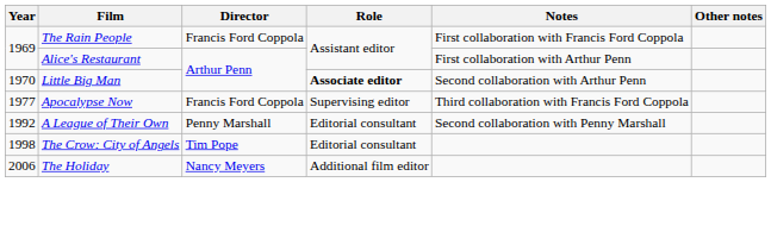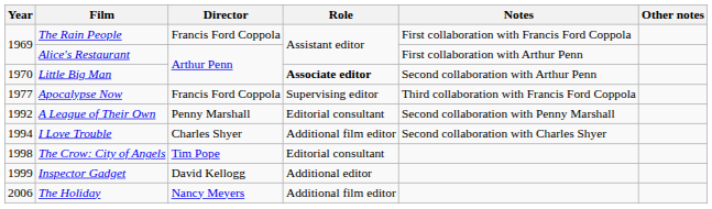 <table class="wikitable">
 <tr>
 <th>Year</th>
 <th>Film</th>
 <th>Director</th>
 <th>Role</th>
 <th>Notes</th>
 <th>Other notes</th>
 </tr>
 <tr>
 <td rowspan=2>1969</td>
 <td><em><a href='#'>The Rain People</a></em></td>
 <td>Francis Ford Coppola</td>
 <td rowspan=2>Assistant editor</td>
 <td>First collaboration with Francis Ford Coppola</td>
 <td></td>
 </tr>
 <tr>
 <td><em><a href='#'>Alice's Restaurant</a></em></td>
 <td rowspan=2><a href='#'>Arthur Penn</a></td>
 <td>First collaboration with Arthur Penn</td>
 <td></td>
 </tr>
 <tr>
 <td>1970</td>
 <td><em><a href='#'>Little Big Man</a></em></td>
 <td><strong>Associate editor</strong></td>
 <td>Second collaboration with Arthur Penn</td>
 <td></td>
 </tr>
 <tr>
 <td>1977</td>
 <td><em><a href='#'>Apocalypse Now</a></em></td>
 <td>Francis Ford Coppola</td>
 <td>Supervising editor</td>
 <td>Third collaboration with Francis Ford Coppola</td>
 <td></td>
 </tr>
 <tr>
 <td>1992</td>
 <td><em><a href='#'>A League of Their Own</a></em></td>
 <td>Penny Marshall</td>
 <td>Editorial consultant</td>
 <td>Second collaboration with Penny Marshall</td>
 <td><small></small></td>
 </tr>
 <tr>
+<td>1994</td>
+<td><em><a href='#'>I Love Trouble</a></em></td>
+<td>Charles Shyer</td>
+<td>Additional film editor</td>
+<td>Second collaboration with Charles Shyer</td>
+<td></td>
+</tr>
+<tr>
 <td>1998</td>
 <td><em><a href='#'>The Crow: City of Angels</a></em></td>
 <td><a href='#'>Tim Pope</a></td>
 <td>Editorial consultant</td>
+<td></td>
+<td></td>
+</tr>
+<tr>
+<td>1999</td>
+<td><em><a href='#'>Inspector Gadget</a></em></td>
+<td>David Kellogg</td>
+<td>Additional editor</td>
 <td></td>
 <td></td>
 </tr>
 <tr>
 <td>2006</td>
 <td><em><a href='#'>The Holiday</a></em></td>
 <td><a href='#'>Nancy Meyers</a></td>
 <td>Additional film editor</td>
 <td></td>
 <td></td>
 </tr>
 </table>
